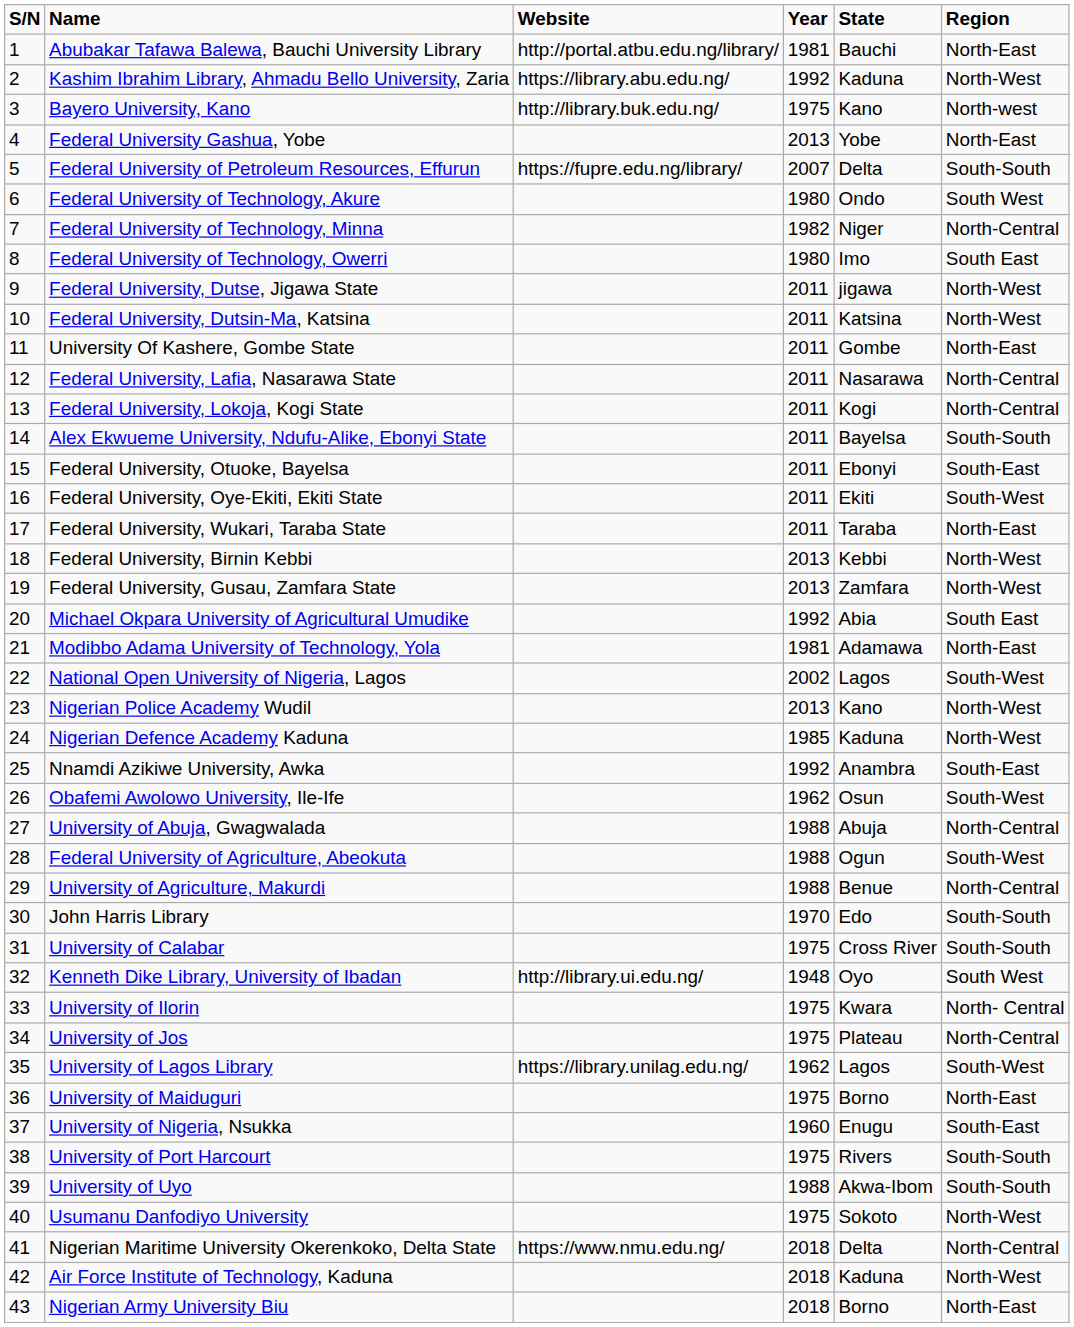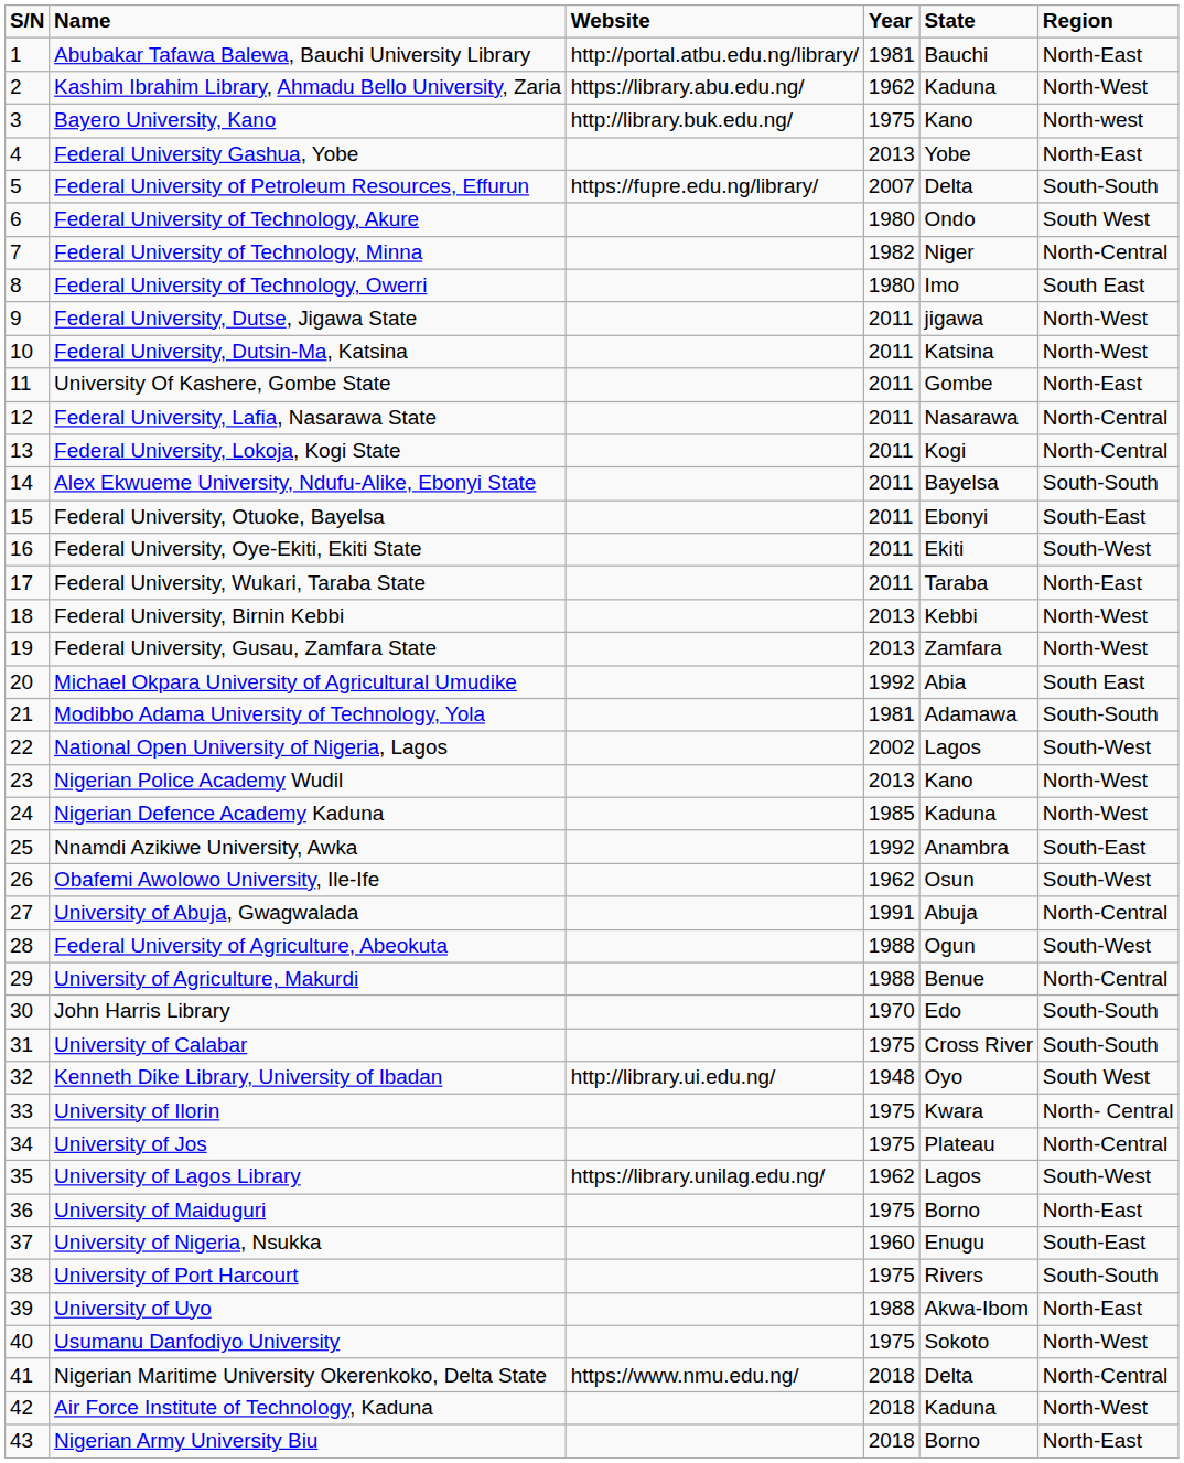 <table class="wikitable sortable">
 <tr>
 <td><strong>S/N</strong></td>
 <td><strong>Name</strong></td>
 <td><strong>Website</strong></td>
 <td><strong>Year</strong></td>
 <td><strong>State</strong></td>
 <td><strong>Region</strong></td>
 </tr>
 <tr>
 <td>1</td>
 <td><a href='#'>Abubakar Tafawa Balewa</a>, Bauchi University Library</td>
 <td>http://portal.atbu.edu.ng/library/</td>
 <td>1981</td>
 <td>Bauchi</td>
 <td>North-East</td>
 </tr>
 <tr>
 <td>2</td>
 <td><a href='#'>Kashim Ibrahim Library</a>, <a href='#'>Ahmadu Bello University</a>, Zaria</td>
 <td>https://library.abu.edu.ng/</td>
-<td>1992</td>
+<td>1962</td>
 <td>Kaduna</td>
 <td>North-West</td>
 </tr>
 <tr>
 <td>3</td>
 <td><a href='#'>Bayero University, Kano</a></td>
 <td>http://library.buk.edu.ng/</td>
 <td>1975</td>
 <td>Kano</td>
 <td>North-west</td>
 </tr>
 <tr>
 <td>4</td>
 <td><a href='#'>Federal University Gashua</a>, Yobe</td>
 <td></td>
 <td>2013</td>
 <td>Yobe</td>
 <td>North-East</td>
 </tr>
 <tr>
 <td>5</td>
 <td><a href='#'>Federal University of Petroleum Resources, Effurun</a></td>
 <td>https://fupre.edu.ng/library/</td>
 <td>2007</td>
 <td>Delta</td>
 <td>South-South</td>
 </tr>
 <tr>
 <td>6</td>
 <td><a href='#'>Federal University of Technology, Akure</a></td>
 <td></td>
 <td>1980</td>
 <td>Ondo</td>
 <td>South West</td>
 </tr>
 <tr>
 <td>7</td>
 <td><a href='#'>Federal University of Technology, Minna</a></td>
 <td></td>
 <td>1982</td>
 <td>Niger</td>
 <td>North-Central</td>
 </tr>
 <tr>
 <td>8</td>
 <td><a href='#'>Federal University of Technology, Owerri</a></td>
 <td></td>
 <td>1980</td>
 <td>Imo</td>
 <td>South East</td>
 </tr>
 <tr>
 <td>9</td>
 <td><a href='#'>Federal University, Dutse</a>, Jigawa State</td>
 <td></td>
 <td>2011</td>
 <td>jigawa</td>
 <td>North-West</td>
 </tr>
 <tr>
 <td>10</td>
 <td><a href='#'>Federal University, Dutsin-Ma</a>, Katsina</td>
 <td></td>
 <td>2011</td>
 <td>Katsina</td>
 <td>North-West</td>
 </tr>
 <tr>
 <td>11</td>
 <td>University Of Kashere, Gombe State</td>
 <td><br></td>
 <td>2011</td>
 <td>Gombe</td>
 <td>North-East</td>
 </tr>
 <tr>
 <td>12</td>
 <td><a href='#'>Federal University, Lafia</a>, Nasarawa State</td>
 <td></td>
 <td>2011</td>
 <td>Nasarawa</td>
 <td>North-Central</td>
 </tr>
 <tr>
 <td>13</td>
 <td><a href='#'>Federal University, Lokoja</a>, Kogi State</td>
 <td></td>
 <td>2011</td>
 <td>Kogi</td>
 <td>North-Central</td>
 </tr>
 <tr>
 <td>14</td>
 <td><a href='#'>Alex Ekwueme University, Ndufu-Alike, Ebonyi State</a></td>
 <td></td>
 <td>2011</td>
 <td>Bayelsa</td>
 <td>South-South</td>
 </tr>
 <tr>
 <td>15</td>
 <td>Federal University, Otuoke, Bayelsa</td>
 <td></td>
 <td>2011</td>
 <td>Ebonyi</td>
 <td>South-East</td>
 </tr>
 <tr>
 <td>16</td>
 <td>Federal University, Oye-Ekiti, Ekiti State</td>
 <td></td>
 <td>2011</td>
 <td>Ekiti</td>
 <td>South-West</td>
 </tr>
 <tr>
 <td>17</td>
 <td>Federal University, Wukari, Taraba State</td>
 <td></td>
 <td>2011</td>
 <td>Taraba</td>
 <td>North-East</td>
 </tr>
 <tr>
 <td>18</td>
 <td>Federal University, Birnin Kebbi</td>
 <td></td>
 <td>2013</td>
 <td>Kebbi</td>
 <td>North-West</td>
 </tr>
 <tr>
 <td>19</td>
 <td>Federal University, Gusau, Zamfara State</td>
 <td></td>
 <td>2013</td>
 <td>Zamfara</td>
 <td>North-West</td>
 </tr>
 <tr>
 <td>20</td>
 <td><a href='#'>Michael Okpara University of Agricultural Umudike</a></td>
 <td></td>
 <td>1992</td>
 <td>Abia</td>
 <td>South East</td>
 </tr>
 <tr>
 <td>21</td>
 <td><a href='#'>Modibbo Adama University of Technology, Yola</a></td>
 <td></td>
 <td>1981</td>
 <td>Adamawa</td>
-<td>North-East</td>
+<td>South-South</td>
 </tr>
 <tr>
 <td>22</td>
 <td><a href='#'>National Open University of Nigeria</a>, Lagos</td>
 <td></td>
 <td>2002</td>
 <td>Lagos</td>
 <td>South-West</td>
 </tr>
 <tr>
 <td>23</td>
 <td><a href='#'>Nigerian Police Academy</a> Wudil</td>
 <td></td>
 <td>2013</td>
 <td>Kano</td>
 <td>North-West</td>
 </tr>
 <tr>
 <td>24</td>
 <td><a href='#'>Nigerian Defence Academy</a> Kaduna</td>
 <td></td>
 <td>1985</td>
 <td>Kaduna</td>
 <td>North-West</td>
 </tr>
 <tr>
 <td>25</td>
 <td>Nnamdi Azikiwe University, Awka</td>
 <td></td>
 <td>1992</td>
 <td>Anambra</td>
 <td>South-East</td>
 </tr>
 <tr>
 <td>26</td>
 <td><a href='#'>Obafemi Awolowo University</a>, Ile-Ife</td>
 <td></td>
 <td>1962</td>
 <td>Osun</td>
 <td>South-West</td>
 </tr>
 <tr>
 <td>27</td>
 <td><a href='#'>University of Abuja</a>, Gwagwalada</td>
 <td></td>
-<td>1988</td>
+<td>1991</td>
 <td>Abuja</td>
 <td>North-Central</td>
 </tr>
 <tr>
 <td>28</td>
 <td><a href='#'>Federal University of Agriculture, Abeokuta</a></td>
 <td></td>
 <td>1988</td>
 <td>Ogun</td>
 <td>South-West</td>
 </tr>
 <tr>
 <td>29</td>
 <td><a href='#'>University of Agriculture, Makurdi</a></td>
 <td></td>
 <td>1988</td>
 <td>Benue</td>
 <td>North-Central</td>
 </tr>
 <tr>
 <td>30</td>
 <td>John Harris Library</td>
 <td></td>
 <td>1970</td>
 <td>Edo</td>
 <td>South-South</td>
 </tr>
 <tr>
 <td>31</td>
 <td><a href='#'>University of Calabar</a></td>
 <td></td>
 <td>1975</td>
 <td>Cross River</td>
 <td>South-South</td>
 </tr>
 <tr>
 <td>32</td>
 <td><a href='#'>Kenneth Dike Library, University of Ibadan</a></td>
 <td>http://library.ui.edu.ng/</td>
 <td>1948</td>
 <td>Oyo</td>
 <td>South West</td>
 </tr>
 <tr>
 <td>33</td>
 <td><a href='#'>University of Ilorin</a></td>
 <td></td>
 <td>1975</td>
 <td>Kwara</td>
 <td>North- Central</td>
 </tr>
 <tr>
 <td>34</td>
 <td><a href='#'>University of Jos</a></td>
 <td></td>
 <td>1975</td>
 <td>Plateau</td>
 <td>North-Central</td>
 </tr>
 <tr>
 <td>35</td>
 <td><a href='#'>University of Lagos Library</a></td>
 <td>https://library.unilag.edu.ng/</td>
 <td>1962</td>
 <td>Lagos</td>
 <td>South-West</td>
 </tr>
 <tr>
 <td>36</td>
 <td><a href='#'>University of Maiduguri</a></td>
 <td></td>
 <td>1975</td>
 <td>Borno</td>
 <td>North-East</td>
 </tr>
 <tr>
 <td>37</td>
 <td><a href='#'>University of Nigeria</a>, Nsukka</td>
 <td></td>
 <td>1960</td>
 <td>Enugu</td>
 <td>South-East</td>
 </tr>
 <tr>
 <td>38</td>
 <td><a href='#'>University of Port Harcourt</a></td>
 <td></td>
 <td>1975</td>
 <td>Rivers</td>
 <td>South-South</td>
 </tr>
 <tr>
 <td>39</td>
 <td><a href='#'>University of Uyo</a></td>
 <td></td>
 <td>1988</td>
 <td>Akwa-Ibom</td>
-<td>South-South</td>
+<td>North-East</td>
 </tr>
 <tr>
 <td>40</td>
 <td><a href='#'>Usumanu Danfodiyo University</a></td>
 <td></td>
 <td>1975</td>
 <td>Sokoto</td>
 <td>North-West</td>
 </tr>
 <tr>
 <td>41</td>
 <td>Nigerian Maritime University Okerenkoko, Delta State</td>
 <td>https://www.nmu.edu.ng/</td>
 <td>2018</td>
 <td>Delta</td>
 <td>North-Central</td>
 </tr>
 <tr>
 <td>42</td>
 <td><a href='#'>Air Force Institute of Technology</a>, Kaduna</td>
 <td></td>
 <td>2018</td>
 <td>Kaduna</td>
 <td>North-West</td>
 </tr>
 <tr>
 <td>43</td>
 <td><a href='#'>Nigerian Army University Biu</a></td>
 <td></td>
 <td>2018</td>
 <td>Borno</td>
 <td>North-East</td>
 </tr>
 </table>
